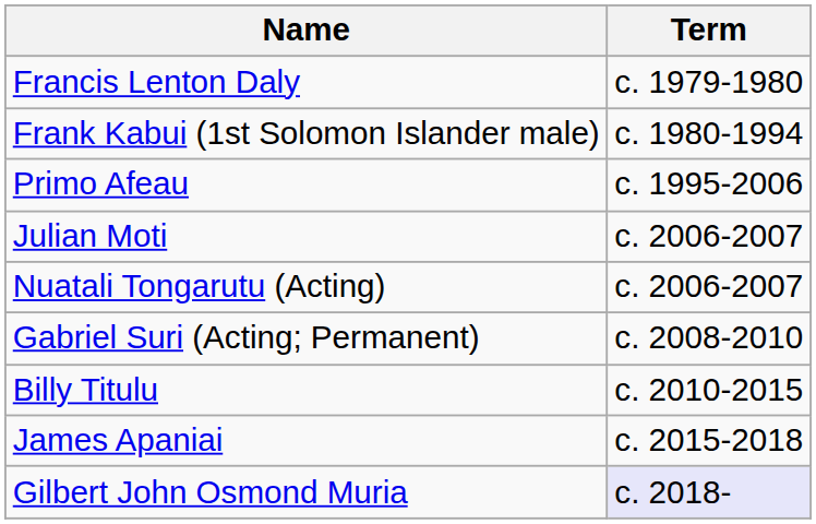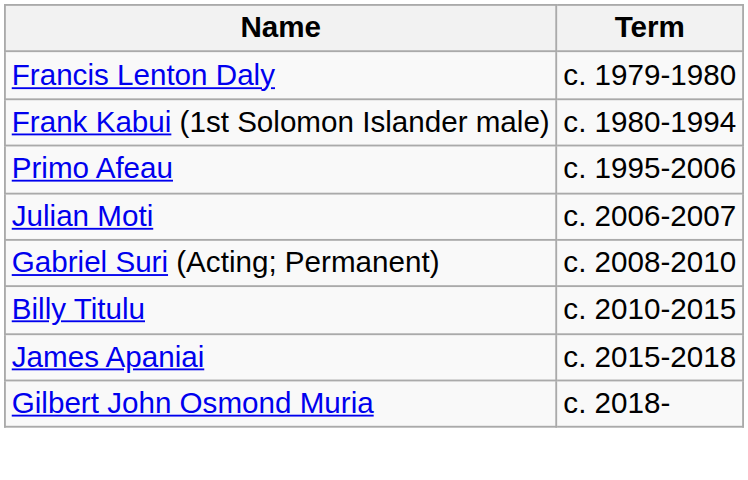 <table class="wikitable">
 <tr>
 <th>Name</th>
 <th>Term</th>
 </tr>
 <tr>
 <td><a href='#'>Francis Lenton Daly</a></td>
 <td>c. 1979-1980</td>
 </tr>
 <tr>
 <td><a href='#'>Frank Kabui</a> (1st Solomon Islander male)</td>
 <td>c. 1980-1994</td>
 </tr>
 <tr>
 <td><a href='#'>Primo Afeau</a></td>
 <td>c. 1995-2006</td>
 </tr>
 <tr>
 <td><a href='#'>Julian Moti</a></td>
 <td>c. 2006-2007</td>
 </tr>
 <tr>
-<td><a href='#'>Nuatali Tongarutu</a> (Acting)</td>
-<td>c. 2006-2007</td>
-</tr>
-<tr>
 <td><a href='#'>Gabriel Suri</a> (Acting; Permanent)</td>
 <td>c. 2008-2010</td>
 </tr>
 <tr>
 <td><a href='#'>Billy Titulu</a></td>
 <td>c. 2010-2015</td>
 </tr>
 <tr>
 <td><a href='#'>James Apaniai</a></td>
 <td>c. 2015-2018</td>
 </tr>
 <tr>
 <td><a href='#'>Gilbert John Osmond Muria</a></td>
-<td style="background: lavender;">c. 2018-</td>
+<td>c. 2018-</td>
 </tr>
 </table>
